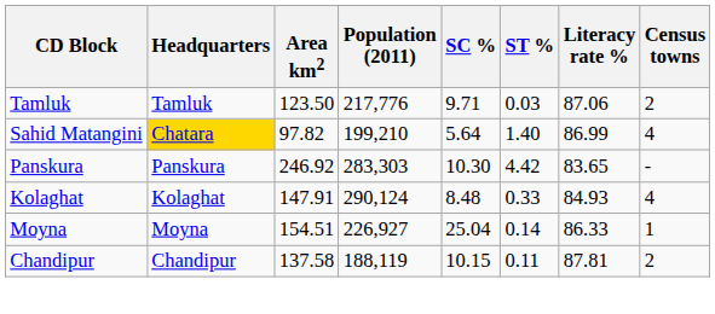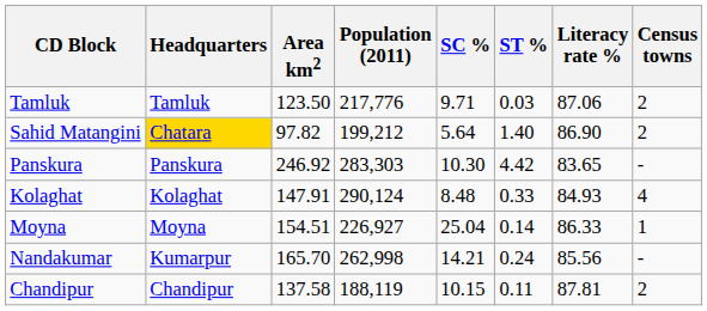 <table class="wikitable sortable">
 <tr>
 <th>CD Block</th>
 <th>Headquarters</th>
 <th><br>Area<br>km<sup>2</sup></th>
 <th>Population<br>(2011)</th>
 <th><a href='#'>SC</a> %</th>
 <th><a href='#'>ST</a> %</th>
 <th>Literacy<br>rate %</th>
 <th>Census<br>towns</th>
 </tr>
 <tr>
 <td><a href='#'>Tamluk</a></td>
 <td><a href='#'>Tamluk</a></td>
 <td>123.50</td>
 <td>217,776</td>
 <td>9.71</td>
 <td>0.03</td>
 <td>87.06</td>
 <td>2</td>
 </tr>
 <tr>
 <td><a href='#'>Sahid Matangini</a></td>
 <td style="background: gold;"><a href='#'>Chatara</a></td>
 <td>97.82</td>
-<td>199,210</td>
+<td>199,212</td>
 <td>5.64</td>
 <td>1.40</td>
-<td>86.99</td>
-<td>4</td>
+<td>86.90</td>
+<td>2</td>
 </tr>
 <tr>
 <td><a href='#'>Panskura</a></td>
 <td><a href='#'>Panskura</a></td>
 <td>246.92</td>
 <td>283,303</td>
 <td>10.30</td>
 <td>4.42</td>
 <td>83.65</td>
 <td>-</td>
 </tr>
 <tr>
 <td><a href='#'>Kolaghat</a></td>
 <td><a href='#'>Kolaghat</a></td>
 <td>147.91</td>
 <td>290,124</td>
 <td>8.48</td>
 <td>0.33</td>
 <td>84.93</td>
 <td>4</td>
 </tr>
 <tr>
 <td><a href='#'>Moyna</a></td>
 <td><a href='#'>Moyna</a></td>
 <td>154.51</td>
 <td>226,927</td>
 <td>25.04</td>
 <td>0.14</td>
 <td>86.33</td>
 <td>1</td>
 </tr>
 <tr>
+<td><a href='#'>Nandakumar</a></td>
+<td><a href='#'>Kumarpur</a></td>
+<td>165.70</td>
+<td>262,998</td>
+<td>14.21</td>
+<td>0.24</td>
+<td>85.56</td>
+<td>-</td>
+</tr>
+<tr>
 <td><a href='#'>Chandipur</a></td>
 <td><a href='#'>Chandipur</a></td>
 <td>137.58</td>
 <td>188,119</td>
 <td>10.15</td>
 <td>0.11</td>
 <td>87.81</td>
 <td>2</td>
 </tr>
 </table>
